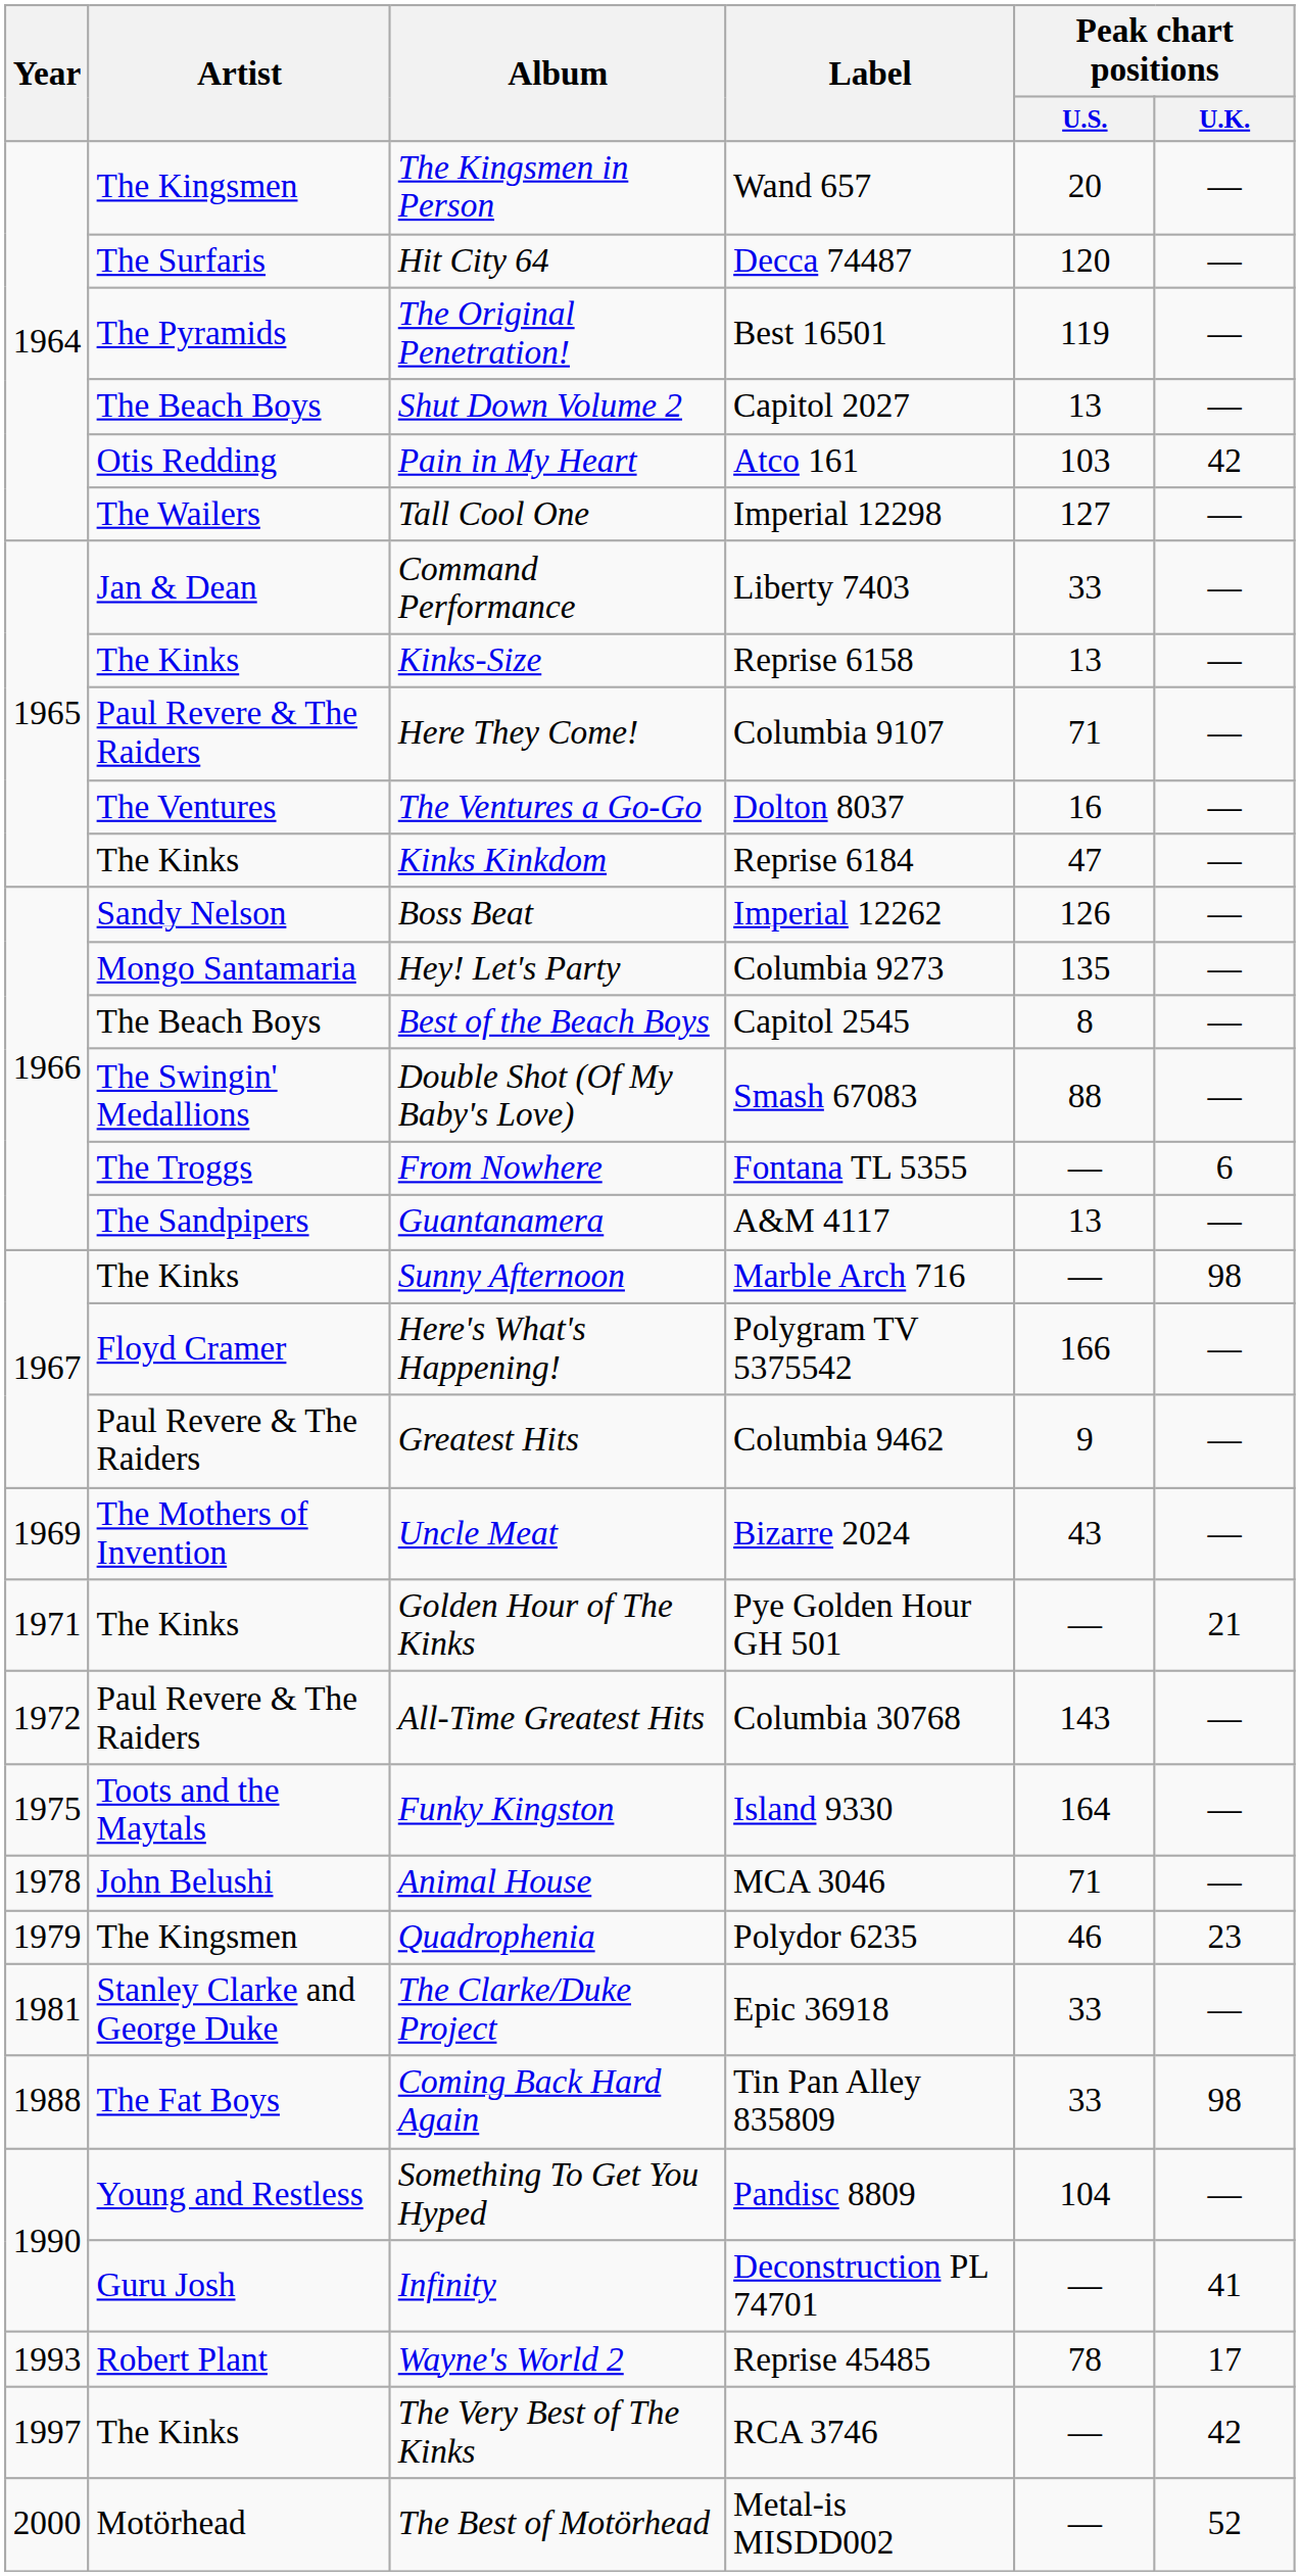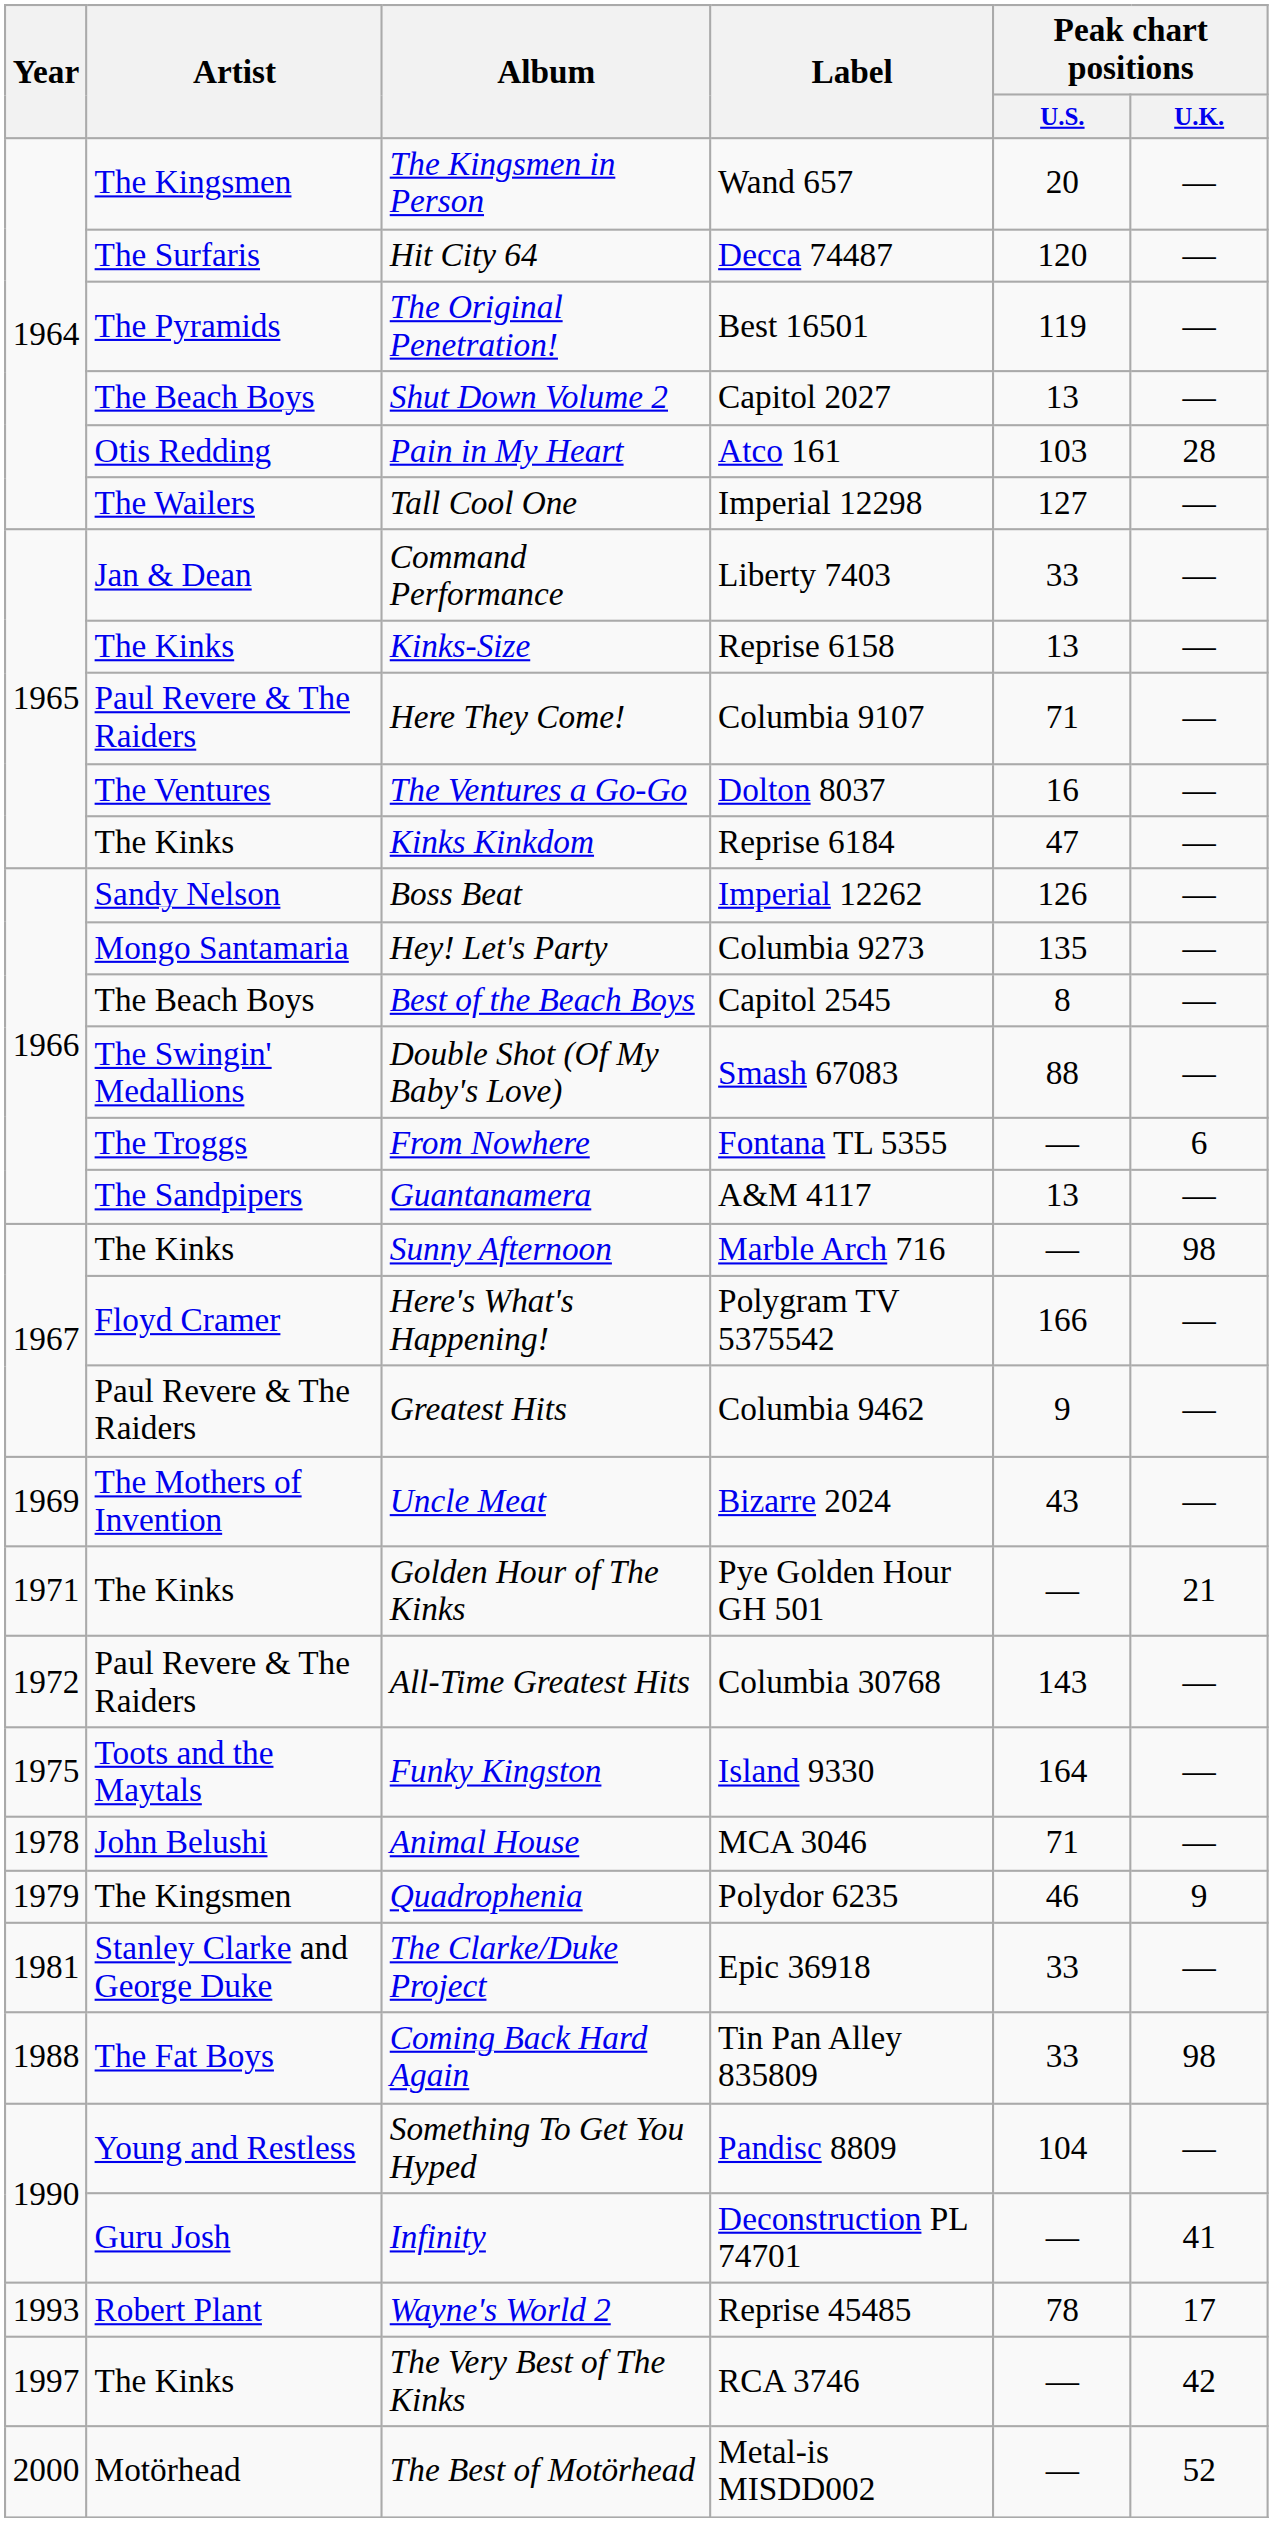 <table class="wikitable plainrowheaders">
 <tr>
 <th rowspan="2">Year</th>
 <th rowspan="2">Artist</th>
 <th rowspan="2">Album</th>
 <th rowspan="2">Label</th>
 <th colspan="2">Peak chart positions</th>
 </tr>
 <tr>
 <th style="width:5em;font-size:75%"><a href='#'>U.S.</a></th>
 <th style="width:5em;font-size:75%"><a href='#'>U.K.</a></th>
 </tr>
 <tr>
 <td rowspan="6">1964</td>
 <td><a href='#'>The Kingsmen</a></td>
 <td><em><a href='#'>The Kingsmen in Person</a></em></td>
 <td>Wand 657</td>
 <td align="center">20</td>
 <td align="center">—</td>
 </tr>
 <tr>
 <td><a href='#'>The Surfaris</a></td>
 <td><em>Hit City 64</em></td>
 <td><a href='#'>Decca</a> 74487</td>
 <td align="center">120</td>
 <td align="center">—</td>
 </tr>
 <tr>
 <td><a href='#'>The Pyramids</a></td>
 <td><em><a href='#'>The Original Penetration!</a></em></td>
 <td>Best 16501</td>
 <td align="center">119</td>
 <td align="center">—</td>
 </tr>
 <tr>
 <td><a href='#'>The Beach Boys</a></td>
 <td><em><a href='#'>Shut Down Volume 2</a></em></td>
 <td>Capitol 2027</td>
 <td align="center">13</td>
 <td align="center">—</td>
 </tr>
 <tr>
 <td><a href='#'>Otis Redding</a></td>
 <td><em><a href='#'>Pain in My Heart</a></em></td>
 <td><a href='#'>Atco</a> 161</td>
 <td align="center">103</td>
-<td align="center">42</td>
+<td align="center">28</td>
 </tr>
 <tr>
 <td><a href='#'>The Wailers</a></td>
 <td><em>Tall Cool One</em></td>
 <td>Imperial 12298</td>
 <td align="center">127</td>
 <td align="center">—</td>
 </tr>
 <tr>
 <td rowspan="5">1965</td>
 <td><a href='#'>Jan & Dean</a></td>
 <td><em>Command Performance</em></td>
 <td>Liberty 7403</td>
 <td align="center">33</td>
 <td align="center">—</td>
 </tr>
 <tr>
 <td><a href='#'>The Kinks</a></td>
 <td><em><a href='#'>Kinks-Size</a></em></td>
 <td>Reprise 6158</td>
 <td align="center">13</td>
 <td align="center">—</td>
 </tr>
 <tr>
 <td><a href='#'>Paul Revere & The Raiders</a></td>
 <td><em>Here They Come!</em></td>
 <td>Columbia 9107</td>
 <td align="center">71</td>
 <td align="center">—</td>
 </tr>
 <tr>
 <td><a href='#'>The Ventures</a></td>
 <td><em><a href='#'>The Ventures a Go-Go</a></em></td>
 <td><a href='#'>Dolton</a> 8037</td>
 <td align="center">16</td>
 <td align="center">—</td>
 </tr>
 <tr>
 <td>The Kinks</td>
 <td><em><a href='#'>Kinks Kinkdom</a></em></td>
 <td>Reprise 6184</td>
 <td align="center">47</td>
 <td align="center">—</td>
 </tr>
 <tr>
 <td rowspan="6">1966</td>
 <td><a href='#'>Sandy Nelson</a></td>
 <td><em>Boss Beat</em></td>
 <td><a href='#'>Imperial</a> 12262</td>
 <td align="center">126</td>
 <td align="center">—</td>
 </tr>
 <tr>
 <td><a href='#'>Mongo Santamaria</a></td>
 <td><em>Hey! Let's Party</em></td>
 <td>Columbia 9273</td>
 <td align="center">135</td>
 <td align="center">—</td>
 </tr>
 <tr>
 <td>The Beach Boys</td>
 <td><em><a href='#'>Best of the Beach Boys</a></em></td>
 <td>Capitol 2545</td>
 <td align="center">8</td>
 <td align="center">—</td>
 </tr>
 <tr>
 <td><a href='#'>The Swingin' Medallions</a></td>
 <td><em>Double Shot (Of My Baby's Love)</em></td>
 <td><a href='#'>Smash</a> 67083</td>
 <td align="center">88</td>
 <td align="center">—</td>
 </tr>
 <tr>
 <td><a href='#'>The Troggs</a></td>
 <td><em><a href='#'>From Nowhere</a></em></td>
 <td><a href='#'>Fontana</a> TL 5355</td>
 <td align="center">—</td>
 <td align="center">6</td>
 </tr>
 <tr>
 <td><a href='#'>The Sandpipers</a></td>
 <td><em><a href='#'>Guantanamera</a></em></td>
 <td>A&M 4117</td>
 <td align="center">13</td>
 <td align="center">—</td>
 </tr>
 <tr>
 <td rowspan="3">1967</td>
 <td>The Kinks</td>
 <td><em><a href='#'>Sunny Afternoon</a></em></td>
 <td><a href='#'>Marble Arch</a> 716</td>
 <td align="center">—</td>
 <td align="center">98</td>
 </tr>
 <tr>
 <td><a href='#'>Floyd Cramer</a></td>
 <td><em>Here's What's Happening!</em></td>
 <td>Polygram TV 5375542</td>
 <td align="center">166</td>
 <td align="center">—</td>
 </tr>
 <tr>
 <td>Paul Revere & The Raiders</td>
 <td><em>Greatest Hits</em></td>
 <td>Columbia 9462</td>
 <td align="center">9</td>
 <td align="center">—</td>
 </tr>
 <tr>
 <td>1969</td>
 <td><a href='#'>The Mothers of Invention</a></td>
 <td><em><a href='#'>Uncle Meat</a></em></td>
 <td><a href='#'>Bizarre</a>  2024</td>
 <td align="center">43</td>
 <td align="center">—</td>
 </tr>
 <tr>
 <td>1971</td>
 <td>The Kinks</td>
 <td><em>Golden Hour of The Kinks</em></td>
 <td>Pye Golden Hour GH 501</td>
 <td align="center">—</td>
 <td align="center">21</td>
 </tr>
 <tr>
 <td>1972</td>
 <td>Paul Revere & The Raiders</td>
 <td><em>All-Time Greatest Hits</em></td>
 <td>Columbia 30768</td>
 <td align="center">143</td>
 <td align="center">—</td>
 </tr>
 <tr>
 <td>1975</td>
 <td><a href='#'>Toots and the Maytals</a></td>
 <td><em><a href='#'>Funky Kingston</a></em></td>
 <td><a href='#'>Island</a> 9330</td>
 <td align="center">164</td>
 <td align="center">—</td>
 </tr>
 <tr>
 <td>1978</td>
 <td><a href='#'>John Belushi</a></td>
 <td><em><a href='#'>Animal House</a></em></td>
 <td>MCA 3046</td>
 <td align="center">71</td>
 <td align="center">—</td>
 </tr>
 <tr>
 <td>1979</td>
 <td>The Kingsmen</td>
 <td><em><a href='#'>Quadrophenia</a></em></td>
 <td>Polydor 6235</td>
 <td align="center">46</td>
-<td align="center">23</td>
+<td align="center">9</td>
 </tr>
 <tr>
 <td>1981</td>
 <td><a href='#'>Stanley Clarke</a> and <a href='#'>George Duke</a></td>
 <td><em><a href='#'>The Clarke/Duke Project</a></em></td>
 <td>Epic 36918</td>
 <td align="center">33</td>
 <td align="center">—</td>
 </tr>
 <tr>
 <td>1988</td>
 <td><a href='#'>The Fat Boys</a></td>
 <td><em><a href='#'>Coming Back Hard Again</a></em></td>
 <td>Tin Pan Alley 835809</td>
 <td align="center">33</td>
 <td align="center">98</td>
 </tr>
 <tr>
 <td rowspan="2">1990</td>
 <td><a href='#'>Young and Restless</a></td>
 <td><em>Something To Get You Hyped</em></td>
 <td><a href='#'>Pandisc</a> 8809</td>
 <td align="center">104</td>
 <td align="center">—</td>
 </tr>
 <tr>
 <td><a href='#'>Guru Josh</a></td>
 <td><em><a href='#'>Infinity</a></em></td>
 <td><a href='#'>Deconstruction</a> PL 74701</td>
 <td align="center">—</td>
 <td align="center">41</td>
 </tr>
 <tr>
 <td>1993</td>
 <td><a href='#'>Robert Plant</a></td>
 <td><em><a href='#'>Wayne's World 2</a></em></td>
 <td>Reprise 45485</td>
 <td align="center">78</td>
 <td align="center">17</td>
 </tr>
 <tr>
 <td>1997</td>
 <td>The Kinks</td>
 <td><em>The Very Best of The Kinks</em></td>
 <td>RCA 3746</td>
 <td align="center">—</td>
 <td align="center">42</td>
 </tr>
 <tr>
 <td>2000</td>
 <td>Motörhead</td>
 <td><em>The Best of Motörhead</em></td>
 <td>Metal-is MISDD002</td>
 <td align="center">—</td>
 <td align="center">52</td>
 </tr>
 <tr>
 </tr>
 </table>
